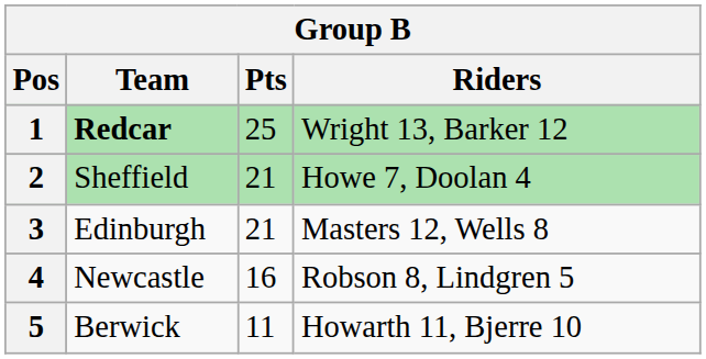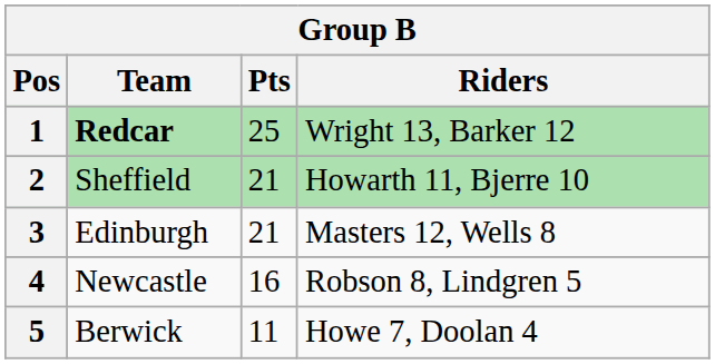 <table class="wikitable">
 <tr>
 <th colspan="4">Group B</th>
 </tr>
 <tr>
 <th width=20>Pos</th>
 <th width=80>Team</th>
 <th width=20>Pts</th>
 <th width=200>Riders</th>
 </tr>
 <tr style="background:#ACE1AF;">
 <th>1</th>
 <td><strong>Redcar</strong></td>
 <td>25</td>
 <td>Wright 13, Barker 12</td>
 </tr>
 <tr style="background:#ACE1AF;">
 <th>2</th>
 <td>Sheffield</td>
 <td>21</td>
-<td>Howe 7, Doolan 4</td>
+<td>Howarth 11, Bjerre 10</td>
 </tr>
 <tr>
 <th>3</th>
 <td>Edinburgh</td>
 <td>21</td>
 <td>Masters 12, Wells 8</td>
 </tr>
 <tr>
 <th>4</th>
 <td>Newcastle</td>
 <td>16</td>
 <td>Robson 8, Lindgren 5</td>
 </tr>
 <tr>
 <th>5</th>
 <td>Berwick</td>
 <td>11</td>
-<td>Howarth 11, Bjerre 10</td>
+<td>Howe 7, Doolan 4</td>
 </tr>
 </table>
